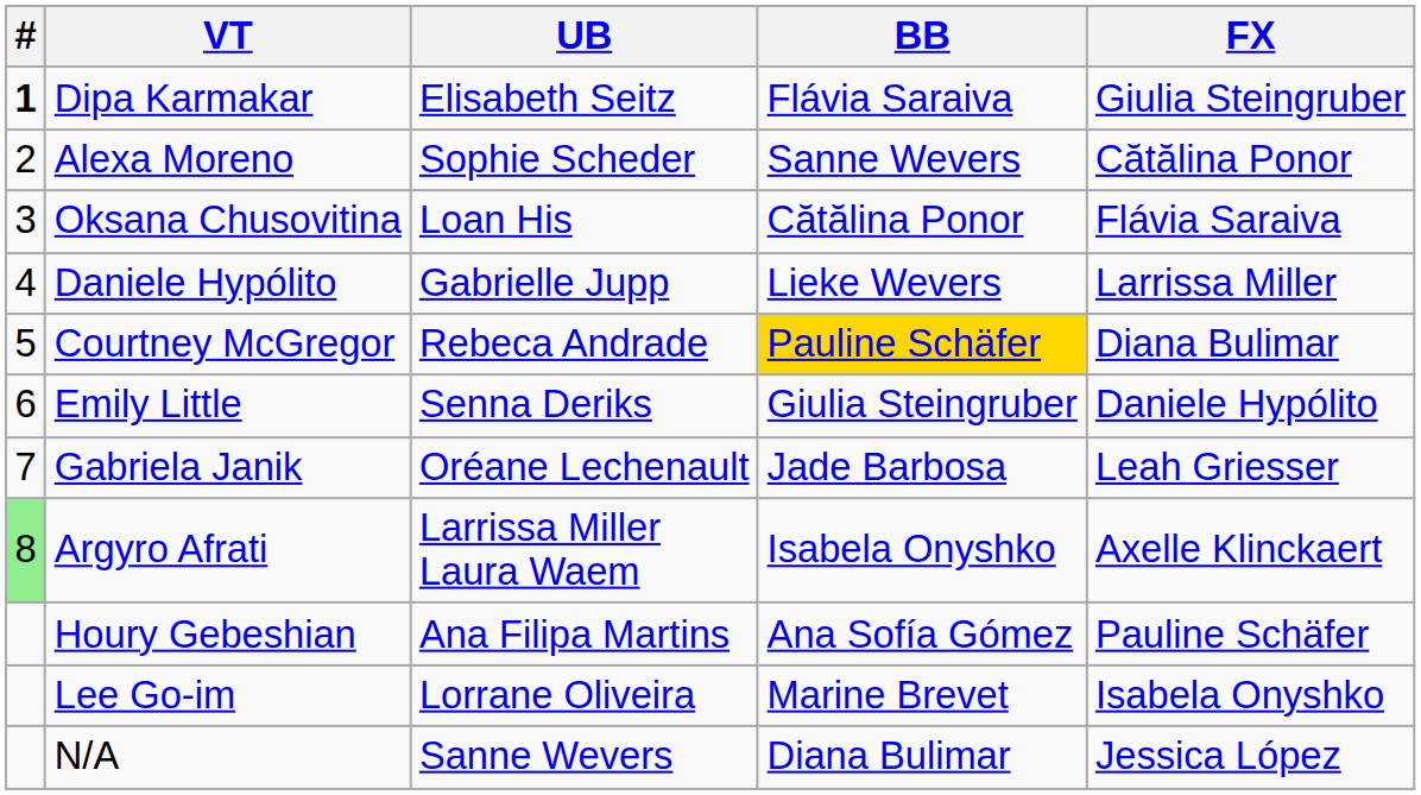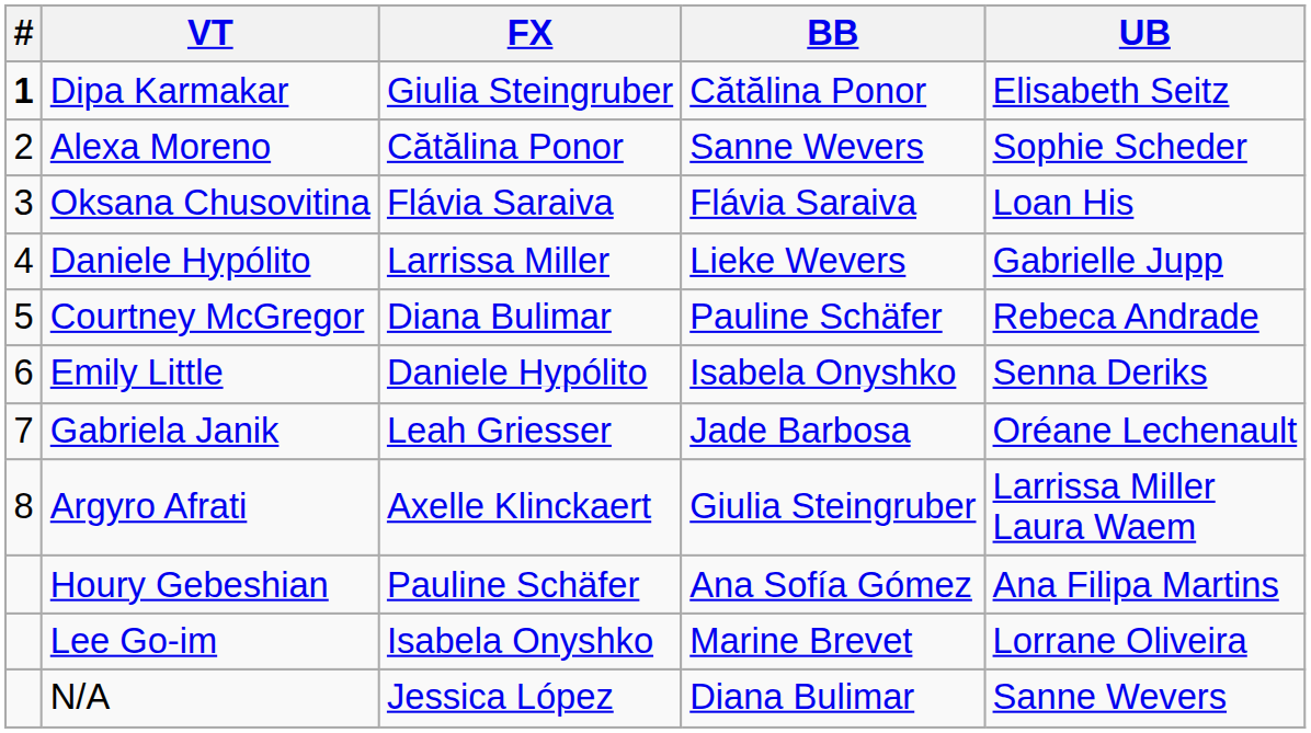 <table class="wikitable">
 <tr>
 <th align=center>#</th>
 <th align=center><a href='#'>VT</a></th>
+<th align=center><a href='#'>FX</a></th>
+<th align=center><a href='#'>BB</a></th>
 <th align=center><a href='#'>UB</a></th>
-<th align=center><a href='#'>BB</a></th>
-<th align=center><a href='#'>FX</a></th>
 </tr>
 <tr>
 <td align=center><strong>1</strong></td>
 <td> <a href='#'>Dipa Karmakar</a></td>
+<td> <a href='#'>Giulia Steingruber</a></td>
+<td> <a href='#'>Cătălina Ponor</a></td>
 <td> <a href='#'>Elisabeth Seitz</a></td>
-<td> <a href='#'>Flávia Saraiva</a></td>
-<td> <a href='#'>Giulia Steingruber</a></td>
 </tr>
 <tr>
 <td align=center>2</td>
 <td> <a href='#'>Alexa Moreno</a></td>
+<td> <a href='#'>Cătălina Ponor</a></td>
+<td> <a href='#'>Sanne Wevers</a></td>
 <td> <a href='#'>Sophie Scheder</a></td>
-<td> <a href='#'>Sanne Wevers</a></td>
-<td> <a href='#'>Cătălina Ponor</a></td>
 </tr>
 <tr>
 <td align=center>3</td>
 <td> <a href='#'>Oksana Chusovitina</a></td>
+<td> <a href='#'>Flávia Saraiva</a></td>
+<td> <a href='#'>Flávia Saraiva</a></td>
 <td> <a href='#'>Loan His</a></td>
-<td> <a href='#'>Cătălina Ponor</a></td>
-<td> <a href='#'>Flávia Saraiva</a></td>
 </tr>
 <tr>
 <td align=center>4</td>
 <td> <a href='#'>Daniele Hypólito</a></td>
+<td> <a href='#'>Larrissa Miller</a></td>
+<td> <a href='#'>Lieke Wevers</a></td>
 <td> <a href='#'>Gabrielle Jupp</a></td>
-<td> <a href='#'>Lieke Wevers</a></td>
-<td> <a href='#'>Larrissa Miller</a></td>
 </tr>
 <tr>
 <td align=center>5</td>
 <td> <a href='#'>Courtney McGregor</a></td>
+<td> <a href='#'>Diana Bulimar</a></td>
+<td> <a href='#'>Pauline Schäfer</a></td>
 <td> <a href='#'>Rebeca Andrade</a></td>
-<td style="background: gold;"> <a href='#'>Pauline Schäfer</a></td>
-<td> <a href='#'>Diana Bulimar</a></td>
 </tr>
 <tr>
 <td align=center>6</td>
 <td> <a href='#'>Emily Little</a></td>
+<td> <a href='#'>Daniele Hypólito</a></td>
+<td> <a href='#'>Isabela Onyshko</a></td>
 <td> <a href='#'>Senna Deriks</a></td>
-<td> <a href='#'>Giulia Steingruber</a></td>
-<td> <a href='#'>Daniele Hypólito</a></td>
 </tr>
 <tr>
 <td align=center>7</td>
 <td> <a href='#'>Gabriela Janik</a></td>
+<td> <a href='#'>Leah Griesser</a></td>
+<td> <a href='#'>Jade Barbosa</a></td>
 <td> <a href='#'>Oréane Lechenault</a></td>
-<td> <a href='#'>Jade Barbosa</a></td>
-<td> <a href='#'>Leah Griesser</a></td>
 </tr>
 <tr>
-<td align=center style="background: lightgreen;">8</td>
+<td align=center>8</td>
 <td> <a href='#'>Argyro Afrati</a></td>
+<td> <a href='#'>Axelle Klinckaert</a></td>
+<td> <a href='#'>Giulia Steingruber</a></td>
 <td> <a href='#'>Larrissa Miller</a><br> <a href='#'>Laura Waem</a></td>
-<td> <a href='#'>Isabela Onyshko</a></td>
-<td> <a href='#'>Axelle Klinckaert</a></td>
 </tr>
 <tr>
 <td align=center></td>
 <td> <a href='#'>Houry Gebeshian</a></td>
+<td> <a href='#'>Pauline Schäfer</a></td>
+<td> <a href='#'>Ana Sofía Gómez</a></td>
 <td> <a href='#'>Ana Filipa Martins</a></td>
-<td> <a href='#'>Ana Sofía Gómez</a></td>
-<td> <a href='#'>Pauline Schäfer</a></td>
 </tr>
 <tr>
 <td align=center></td>
 <td> <a href='#'>Lee Go-im</a></td>
+<td> <a href='#'>Isabela Onyshko</a></td>
+<td> <a href='#'>Marine Brevet</a></td>
 <td> <a href='#'>Lorrane Oliveira</a></td>
-<td> <a href='#'>Marine Brevet</a></td>
-<td> <a href='#'>Isabela Onyshko</a></td>
 </tr>
 <tr>
 <td align=center></td>
 <td>N/A</td>
+<td> <a href='#'>Jessica López</a></td>
+<td> <a href='#'>Diana Bulimar</a></td>
 <td> <a href='#'>Sanne Wevers</a></td>
-<td> <a href='#'>Diana Bulimar</a></td>
-<td> <a href='#'>Jessica López</a></td>
 </tr>
 </table>
